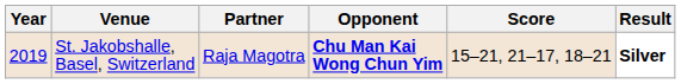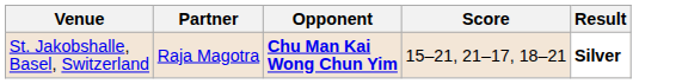 <table class="sortable wikitable" style="font-size: 90%;">
 <tr>
-<th>Year</th>
 <th>Venue</th>
 <th>Partner</th>
 <th>Opponent</th>
 <th>Score</th>
 <th>Result</th>
 </tr>
 <tr style="background:#F3E6D7">
-<td align="center"><a href='#'>2019</a></td>
 <td align="left"><a href='#'>St. Jakobshalle</a>,<br><a href='#'>Basel</a>, <a href='#'>Switzerland</a></td>
 <td align="left"> <a href='#'>Raja Magotra</a></td>
 <td align="left"><strong> <a href='#'>Chu Man Kai</a> <br>  <a href='#'>Wong Chun Yim</a></strong></td>
 <td align="left">15–21, 21–17, 18–21</td>
 <td style="text-align:left; background:white"> <strong>Silver</strong></td>
 </tr>
 </table>
